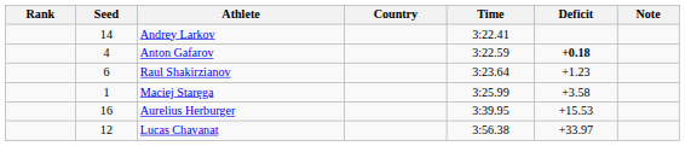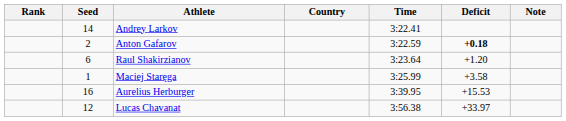 <table class="wikitable sortable" style="text-align:center" width=70%>
 <tr>
 <th>Rank</th>
 <th>Seed</th>
 <th>Athlete</th>
 <th>Country</th>
 <th>Time</th>
 <th>Deficit</th>
 <th>Note</th>
 </tr>
 <tr>
 <td></td>
 <td>14</td>
 <td align=left><a href='#'>Andrey Larkov</a></td>
 <td align=left></td>
 <td>3:22.41</td>
 <td></td>
 <td></td>
 </tr>
 <tr>
 <td></td>
-<td>4</td>
+<td>2</td>
 <td align=left><a href='#'>Anton Gafarov</a></td>
 <td align=left></td>
 <td>3:22.59</td>
 <td><strong>+0.18</strong></td>
 <td></td>
 </tr>
 <tr>
 <td></td>
 <td>6</td>
 <td align=left><a href='#'>Raul Shakirzianov</a></td>
 <td align=left></td>
 <td>3:23.64</td>
-<td>+1.23</td>
+<td>+1.20</td>
 <td></td>
 </tr>
 <tr>
 <td></td>
 <td>1</td>
 <td align=left><a href='#'>Maciej Staręga</a></td>
 <td align=left></td>
 <td>3:25.99</td>
 <td>+3.58</td>
 <td></td>
 </tr>
 <tr>
 <td></td>
 <td>16</td>
 <td align=left><a href='#'>Aurelius Herburger</a></td>
 <td align=left></td>
 <td>3:39.95</td>
 <td>+15.53</td>
 <td></td>
 </tr>
 <tr>
 <td></td>
 <td>12</td>
 <td align=left><a href='#'>Lucas Chavanat</a></td>
 <td align=left></td>
 <td>3:56.38</td>
 <td>+33.97</td>
 <td></td>
 </tr>
 </table>
